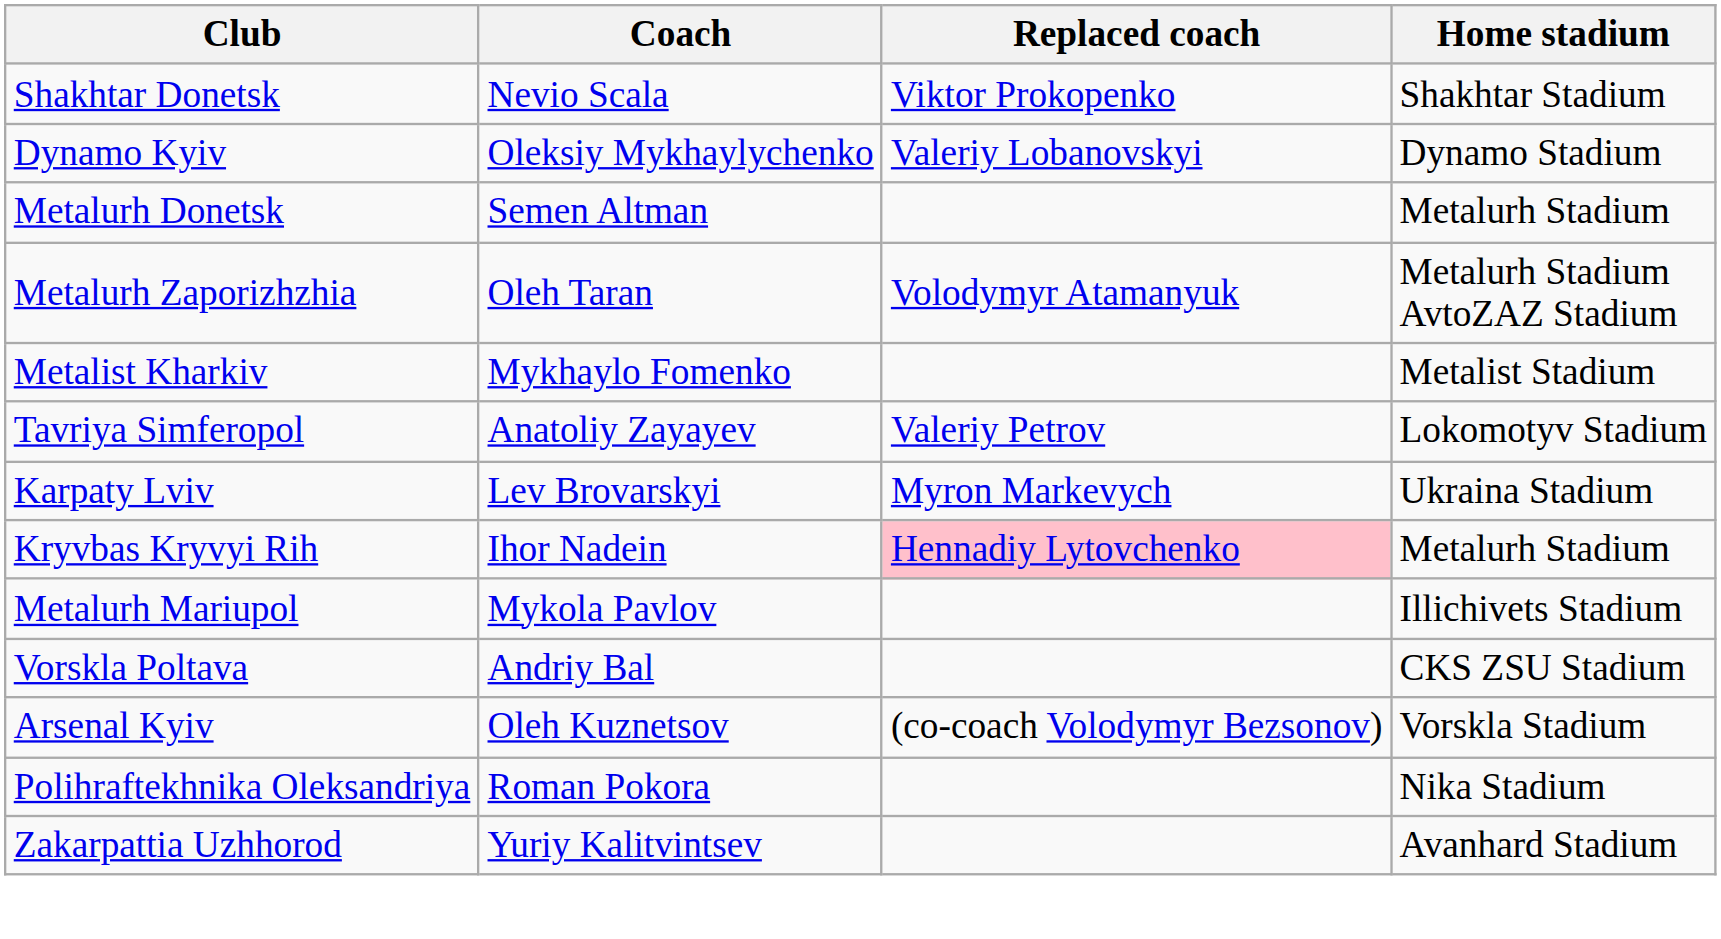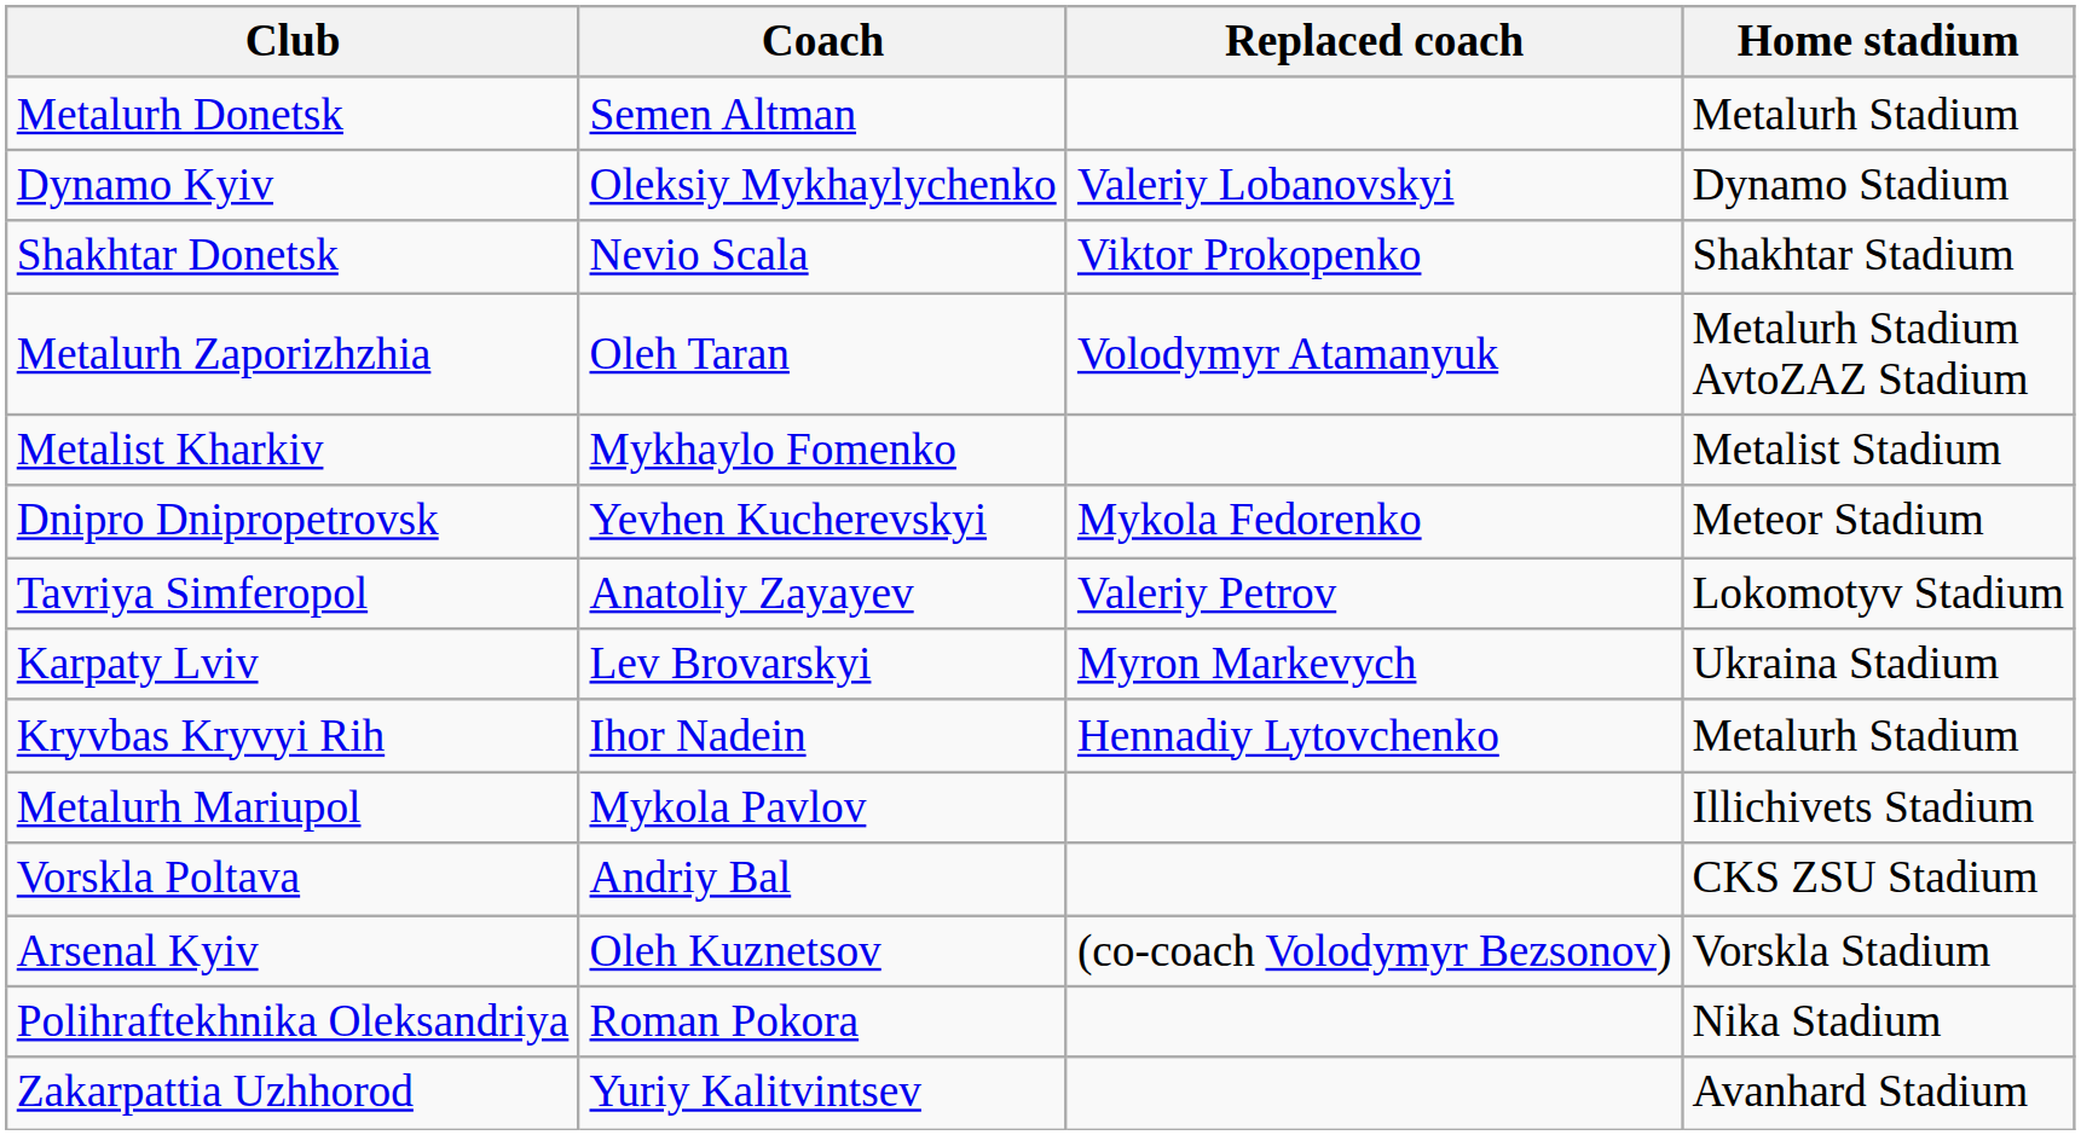 <table class="wikitable">
 <tr>
 <th>Club</th>
 <th>Coach</th>
 <th>Replaced coach</th>
 <th>Home stadium</th>
 </tr>
 <tr>
-<td><a href='#'>Shakhtar Donetsk</a></td>
-<td> <a href='#'>Nevio Scala</a></td>
-<td> <a href='#'>Viktor Prokopenko</a></td>
-<td>Shakhtar Stadium</td>
+<td><a href='#'>Metalurh Donetsk</a></td>
+<td> <a href='#'>Semen Altman</a></td>
+<td></td>
+<td>Metalurh Stadium</td>
 </tr>
 <tr>
 <td><a href='#'>Dynamo Kyiv</a></td>
 <td> <a href='#'>Oleksiy Mykhaylychenko</a></td>
 <td> <a href='#'>Valeriy Lobanovskyi</a></td>
 <td>Dynamo Stadium</td>
 </tr>
 <tr>
-<td><a href='#'>Metalurh Donetsk</a></td>
-<td> <a href='#'>Semen Altman</a></td>
-<td></td>
-<td>Metalurh Stadium</td>
+<td><a href='#'>Shakhtar Donetsk</a></td>
+<td> <a href='#'>Nevio Scala</a></td>
+<td> <a href='#'>Viktor Prokopenko</a></td>
+<td>Shakhtar Stadium</td>
 </tr>
 <tr>
 <td><a href='#'>Metalurh Zaporizhzhia</a></td>
 <td> <a href='#'>Oleh Taran</a></td>
 <td> <a href='#'>Volodymyr Atamanyuk</a></td>
 <td>Metalurh Stadium<br>AvtoZAZ Stadium</td>
 </tr>
 <tr>
 <td><a href='#'>Metalist Kharkiv</a></td>
 <td> <a href='#'>Mykhaylo Fomenko</a></td>
 <td></td>
 <td>Metalist Stadium</td>
+</tr>
+<tr>
+<td><a href='#'>Dnipro Dnipropetrovsk</a></td>
+<td> <a href='#'>Yevhen Kucherevskyi</a></td>
+<td> <a href='#'>Mykola Fedorenko</a></td>
+<td>Meteor Stadium</td>
 </tr>
 <tr>
 <td><a href='#'>Tavriya Simferopol</a></td>
 <td> <a href='#'>Anatoliy Zayayev</a></td>
 <td> <a href='#'>Valeriy Petrov</a></td>
 <td>Lokomotyv Stadium</td>
 </tr>
 <tr>
 <td><a href='#'>Karpaty Lviv</a></td>
 <td> <a href='#'>Lev Brovarskyi</a></td>
 <td> <a href='#'>Myron Markevych</a></td>
 <td>Ukraina Stadium</td>
 </tr>
 <tr>
 <td><a href='#'>Kryvbas Kryvyi Rih</a></td>
 <td> <a href='#'>Ihor Nadein</a></td>
-<td style="background: pink;"> <a href='#'>Hennadiy Lytovchenko</a></td>
+<td> <a href='#'>Hennadiy Lytovchenko</a></td>
 <td>Metalurh Stadium</td>
 </tr>
 <tr>
 <td><a href='#'>Metalurh Mariupol</a></td>
 <td> <a href='#'>Mykola Pavlov</a></td>
 <td></td>
 <td>Illichivets Stadium</td>
 </tr>
 <tr>
 <td><a href='#'>Vorskla Poltava</a></td>
 <td> <a href='#'>Andriy Bal</a></td>
 <td></td>
 <td>CKS ZSU Stadium</td>
 </tr>
 <tr>
 <td><a href='#'>Arsenal Kyiv</a></td>
 <td> <a href='#'>Oleh Kuznetsov</a></td>
 <td>(co-coach  <a href='#'>Volodymyr Bezsonov</a>)</td>
 <td>Vorskla Stadium</td>
 </tr>
 <tr>
 <td><a href='#'>Polihraftekhnika Oleksandriya</a></td>
 <td> <a href='#'>Roman Pokora</a></td>
 <td></td>
 <td>Nika Stadium</td>
 </tr>
 <tr>
 <td><a href='#'>Zakarpattia Uzhhorod</a></td>
 <td> <a href='#'>Yuriy Kalitvintsev</a></td>
 <td></td>
 <td>Avanhard Stadium</td>
 </tr>
 </table>
